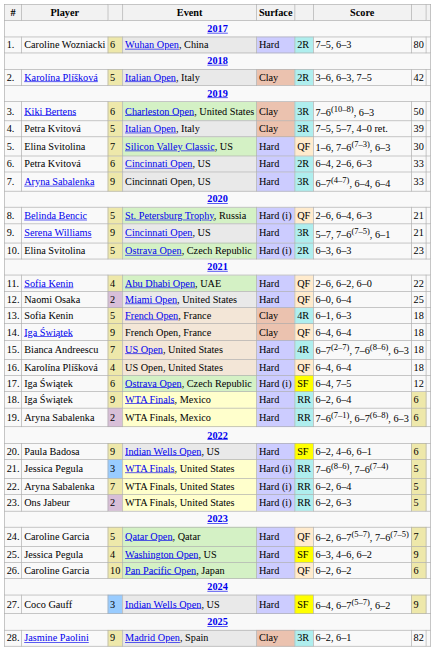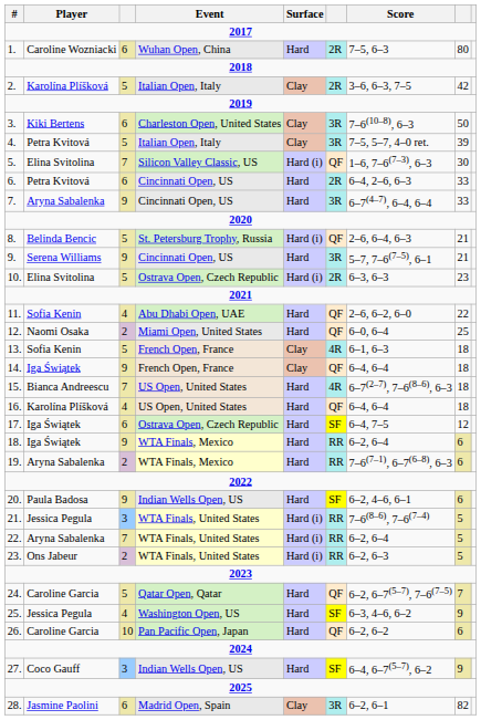 <table class="wikitable sortable">
 <tr>
 <th class="unsortable">#</th>
 <th>Player</th>
 <th></th>
 <th>Event</th>
 <th>Surface</th>
 <th class="unsortable"></th>
 <th class="unsortable">Score</th>
 <th class="unsortable"></th>
 <th class="unsortable"></th>
 </tr>
 <tr>
 <td colspan="9" align="center"><strong><a href='#'>2017</a></strong></td>
 </tr>
 <tr>
 <td>1.</td>
 <td> Caroline Wozniacki</td>
 <td bgcolor=eee8aa>6</td>
 <td bgcolor=e9e9e9><a href='#'>Wuhan Open</a>, China</td>
 <td bgcolor=ccccff>Hard</td>
 <td bgcolor=afeeee>2R</td>
 <td>7–5, 6–3</td>
 <td>80</td>
 <td></td>
 </tr>
 <tr>
 <td colspan="9" align="center"><strong><a href='#'>2018</a></strong></td>
 </tr>
 <tr>
 <td>2.</td>
 <td> <a href='#'>Karolína Plíšková</a></td>
 <td bgcolor=eee8aa>5</td>
 <td bgcolor=e9e9e9><a href='#'>Italian Open</a>, Italy</td>
 <td bgcolor=ebc2af>Clay</td>
 <td bgcolor=afeeee>2R</td>
 <td>3–6, 6–3, 7–5</td>
 <td>42</td>
 <td></td>
 </tr>
 <tr>
 <td colspan="9" align="center"><strong><a href='#'>2019</a></strong></td>
 </tr>
 <tr>
 <td>3.</td>
 <td> <a href='#'>Kiki Bertens</a></td>
 <td bgcolor=eee8aa>6</td>
 <td bgcolor=d4f1c5><a href='#'>Charleston Open</a>, United States</td>
 <td bgcolor=ebc2af>Clay</td>
 <td bgcolor=afeeee>3R</td>
 <td>7–6<sup>(10–8)</sup>, 6–3</td>
 <td>50</td>
 <td></td>
 </tr>
 <tr>
 <td>4.</td>
 <td> Petra Kvitová</td>
 <td bgcolor=eee8aa>5</td>
 <td bgcolor=e9e9e9><a href='#'>Italian Open</a>, Italy</td>
 <td bgcolor=ebc2af>Clay</td>
 <td bgcolor=afeeee>3R</td>
 <td>7–5, 5–7, 4–0 ret.</td>
 <td>39</td>
 <td></td>
 </tr>
 <tr>
 <td>5.</td>
 <td> Elina Svitolina</td>
 <td bgcolor=eee8aa>7</td>
 <td bgcolor=d4f1c5><a href='#'>Silicon Valley Classic</a>, US</td>
-<td bgcolor=ccccff>Hard</td>
+<td bgcolor=ccccff>Hard (i)</td>
 <td bgcolor=ffebcd>QF</td>
 <td>1–6, 7–6<sup>(7–3)</sup>, 6–3</td>
 <td>30</td>
 <td></td>
 </tr>
 <tr>
 <td>6.</td>
 <td> Petra Kvitová</td>
 <td bgcolor=eee8aa>6</td>
 <td bgcolor=e9e9e9><a href='#'>Cincinnati Open</a>, US</td>
 <td bgcolor=ccccff>Hard</td>
 <td bgcolor=afeeee>2R</td>
 <td>6–4, 2–6, 6–3</td>
 <td>33</td>
 <td></td>
 </tr>
 <tr>
 <td>7.</td>
 <td> <a href='#'>Aryna Sabalenka</a></td>
 <td bgcolor=eee8aa>9</td>
 <td bgcolor=e9e9e9>Cincinnati Open, US</td>
 <td bgcolor=ccccff>Hard</td>
 <td bgcolor=afeeee>3R</td>
 <td>6–7<sup>(4–7)</sup>, 6–4, 6–4</td>
 <td>33</td>
 <td></td>
 </tr>
 <tr>
 <td colspan="9" align="center"><strong><a href='#'>2020</a></strong></td>
 </tr>
 <tr>
 <td>8.</td>
 <td> <a href='#'>Belinda Bencic</a></td>
 <td bgcolor=eee8aa>5</td>
 <td bgcolor=d4f1c5><a href='#'>St. Petersburg Trophy</a>, Russia</td>
 <td bgcolor=ccccff>Hard (i)</td>
 <td bgcolor=ffebcd>QF</td>
 <td>2–6, 6–4, 6–3</td>
 <td>21</td>
 <td></td>
 </tr>
 <tr>
 <td>9.</td>
 <td> <a href='#'>Serena Williams</a></td>
 <td bgcolor=eee8aa>9</td>
 <td bgcolor=e9e9e9><a href='#'>Cincinnati Open</a>, US</td>
 <td bgcolor=ccccff>Hard</td>
 <td bgcolor=afeeee>3R</td>
 <td>5–7, 7–6<sup>(7–5)</sup>, 6–1</td>
 <td>21</td>
 <td></td>
 </tr>
 <tr>
 <td>10.</td>
 <td> Elina Svitolina</td>
 <td bgcolor=eee8aa>5</td>
 <td bgcolor=d4f1c5><a href='#'>Ostrava Open</a>, Czech Republic</td>
 <td bgcolor=ccccff>Hard (i)</td>
 <td bgcolor=afeeee>2R</td>
 <td>6–3, 6–3</td>
 <td>23</td>
 <td></td>
 </tr>
 <tr>
 <td colspan="9" align="center"><strong><a href='#'>2021</a></strong></td>
 </tr>
 <tr>
 <td>11.</td>
 <td> <a href='#'>Sofia Kenin</a></td>
 <td bgcolor=eee8aa>4</td>
 <td bgcolor=d4f1c5><a href='#'>Abu Dhabi Open</a>, UAE</td>
 <td bgcolor=ccccff>Hard</td>
 <td bgcolor=ffebcd>QF</td>
 <td>2–6, 6–2, 6–0</td>
 <td>22</td>
 <td></td>
 </tr>
 <tr>
 <td>12.</td>
 <td> Naomi Osaka</td>
 <td bgcolor=thistle>2</td>
 <td bgcolor=e9e9e9><a href='#'>Miami Open</a>, United States</td>
 <td bgcolor=ccccff>Hard</td>
 <td bgcolor=ffebcd>QF</td>
 <td>6–0, 6–4</td>
 <td>25</td>
 <td></td>
 </tr>
 <tr>
 <td>13.</td>
 <td> Sofia Kenin</td>
 <td bgcolor=eee8aa>5</td>
 <td bgcolor=f3e6d7><a href='#'>French Open</a>, France</td>
 <td bgcolor=ebc2af>Clay</td>
 <td bgcolor=afeeee>4R</td>
 <td>6–1, 6–3</td>
 <td>18</td>
 <td></td>
 </tr>
 <tr>
 <td>14.</td>
 <td> <a href='#'>Iga Świątek</a></td>
 <td bgcolor=eee8aa>9</td>
 <td bgcolor=f3e6d7>French Open, France</td>
 <td bgcolor=ebc2af>Clay</td>
 <td bgcolor=ffebcd>QF</td>
 <td>6–4, 6–4</td>
 <td>18</td>
 <td></td>
 </tr>
 <tr>
 <td>15.</td>
 <td> Bianca Andreescu</td>
 <td bgcolor=eee8aa>7</td>
 <td bgcolor=f3e6d7><a href='#'>US Open</a>, United States</td>
 <td bgcolor=ccccff>Hard</td>
 <td bgcolor=afeeee>4R</td>
 <td>6–7<sup>(2–7)</sup>, 7–6<sup>(8–6)</sup>, 6–3</td>
 <td>18</td>
 <td></td>
 </tr>
 <tr>
 <td>16.</td>
 <td> Karolína Plíšková</td>
 <td bgcolor=eee8aa>4</td>
 <td bgcolor=f3e6d7>US Open, United States</td>
 <td bgcolor=ccccff>Hard</td>
 <td bgcolor=ffebcd>QF</td>
 <td>6–4, 6–4</td>
 <td>18</td>
 <td></td>
 </tr>
 <tr>
 <td>17.</td>
 <td> Iga Świątek</td>
 <td bgcolor=eee8aa>6</td>
 <td bgcolor=d4f1c5><a href='#'>Ostrava Open</a>, Czech Republic</td>
-<td bgcolor=ccccff>Hard (i)</td>
+<td bgcolor=ccccff>Hard</td>
 <td bgcolor=yellow>SF</td>
 <td>6–4, 7–5</td>
 <td>12</td>
 <td></td>
 </tr>
 <tr>
 <td>18.</td>
 <td> Iga Świątek</td>
 <td bgcolor=eee8aa>9</td>
 <td bgcolor=ffffcc><a href='#'>WTA Finals</a>, Mexico</td>
 <td bgcolor=ccccff>Hard</td>
 <td bgcolor=afeeee>RR</td>
 <td>6–2, 6–4</td>
 <td bgcolor=eee8aa>6</td>
 <td></td>
 </tr>
 <tr>
 <td>19.</td>
 <td> Aryna Sabalenka</td>
 <td bgcolor=thistle>2</td>
 <td bgcolor=ffffcc>WTA Finals, Mexico</td>
 <td bgcolor=ccccff>Hard</td>
 <td bgcolor=afeeee>RR</td>
 <td>7–6<sup>(7–1)</sup>, 6–7<sup>(6–8)</sup>, 6–3</td>
 <td bgcolor=eee8aa>6</td>
 <td></td>
 </tr>
 <tr>
 <td colspan="9" align="center"><strong><a href='#'>2022</a></strong></td>
 </tr>
 <tr>
 <td>20.</td>
 <td> Paula Badosa</td>
 <td bgcolor=eee8aa>9</td>
 <td bgcolor=e9e9e9><a href='#'>Indian Wells Open</a>, US</td>
 <td bgcolor=ccccff>Hard</td>
 <td bgcolor=yellow>SF</td>
 <td>6–2, 4–6, 6–1</td>
 <td bgcolor=eee8aa>6</td>
 <td></td>
 </tr>
 <tr>
 <td>21.</td>
 <td> Jessica Pegula</td>
 <td bgcolor=99ccff>3</td>
 <td bgcolor=ffffcc><a href='#'>WTA Finals</a>, United States</td>
 <td bgcolor=ccccff>Hard (i)</td>
 <td bgcolor=afeeee>RR</td>
 <td>7–6<sup>(8–6)</sup>, 7–6<sup>(7–4)</sup></td>
 <td bgcolor=eee8aa>5</td>
 <td></td>
 </tr>
 <tr>
 <td>22.</td>
 <td> Aryna Sabalenka</td>
 <td bgcolor=eee8aa>7</td>
 <td bgcolor=ffffcc>WTA Finals, United States</td>
 <td bgcolor=ccccff>Hard (i)</td>
 <td bgcolor=afeeee>RR</td>
 <td>6–2, 6–4</td>
 <td bgcolor=eee8aa>5</td>
 <td></td>
 </tr>
 <tr>
 <td>23.</td>
 <td> Ons Jabeur</td>
 <td bgcolor=thistle>2</td>
 <td bgcolor=ffffcc>WTA Finals, United States</td>
 <td bgcolor=ccccff>Hard (i)</td>
 <td bgcolor=afeeee>RR</td>
 <td>6–2, 6–3</td>
 <td bgcolor=eee8aa>5</td>
 <td></td>
 </tr>
 <tr>
 <td colspan="9" align="center"><strong><a href='#'>2023</a></strong></td>
 </tr>
 <tr>
 <td>24.</td>
 <td> Caroline Garcia</td>
 <td bgcolor=eee8aa>5</td>
 <td bgcolor=d4f1c5><a href='#'>Qatar Open</a>, Qatar</td>
 <td bgcolor=ccccff>Hard</td>
 <td bgcolor=ffebcd>QF</td>
 <td>6–2, 6–7<sup>(5–7)</sup>, 7–6<sup>(7–5)</sup></td>
 <td bgcolor=eee8aa>7</td>
 <td></td>
 </tr>
 <tr>
 <td>25.</td>
 <td> Jessica Pegula</td>
 <td bgcolor=eee8aa>4</td>
 <td bgcolor=d4f1c5><a href='#'>Washington Open</a>, US</td>
 <td bgcolor=ccccff>Hard</td>
 <td bgcolor=yellow>SF</td>
 <td>6–3, 4–6, 6–2</td>
 <td bgcolor=eee8aa>9</td>
 <td></td>
 </tr>
 <tr>
 <td>26.</td>
 <td> Caroline Garcia</td>
 <td bgcolor=eee8aa>10</td>
 <td bgcolor=d4f1c5><a href='#'>Pan Pacific Open</a>, Japan</td>
 <td bgcolor=ccccff>Hard</td>
 <td bgcolor=ffebcd>QF</td>
 <td>6–2, 6–2</td>
 <td bgcolor=eee8aa>6</td>
 <td></td>
 </tr>
 <tr>
 <td colspan="9" align="center"><strong><a href='#'>2024</a></strong></td>
 </tr>
 <tr>
 <td>27.</td>
 <td> Coco Gauff</td>
 <td bgcolor=99ccff>3</td>
 <td bgcolor=e9e9e9><a href='#'>Indian Wells Open</a>, US</td>
 <td bgcolor=ccccff>Hard</td>
 <td bgcolor=yellow>SF</td>
 <td>6–4, 6–7<sup>(5–7)</sup>, 6–2</td>
 <td bgcolor=eee8aa>9</td>
 <td></td>
 </tr>
 <tr>
 <td colspan="9" align="center"><strong><a href='#'>2025</a></strong></td>
 </tr>
 <tr>
 <td>28.</td>
 <td> <a href='#'>Jasmine Paolini</a></td>
-<td bgcolor=eee8aa>9</td>
+<td bgcolor=eee8aa>6</td>
 <td bgcolor=e9e9e9><a href='#'>Madrid Open</a>, Spain</td>
 <td bgcolor=ebc2af>Clay</td>
 <td bgcolor=afeeee>3R</td>
 <td>6–2, 6–1</td>
 <td>82</td>
 <td></td>
 </tr>
 </table>
